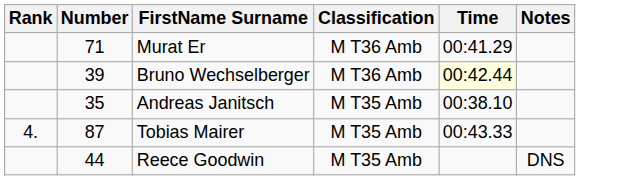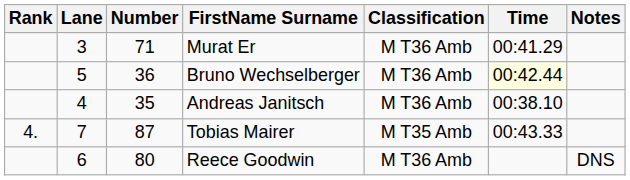 <table class="wikitable sortable" style="text-align:center">
 <tr>
 <th>Rank</th>
+<th>Lane</th>
 <th>Number</th>
 <th>FirstName Surname</th>
 <th>Classification</th>
 <th>Time</th>
 <th>Notes</th>
 </tr>
 <tr>
 <td></td>
+<td>3</td>
 <td>71</td>
 <td style="text-align:left"> Murat Er</td>
 <td>M T36 Amb</td>
 <td>00:41.29</td>
 <td></td>
 </tr>
 <tr>
 <td></td>
-<td>39</td>
+<td>5</td>
+<td>36</td>
 <td style="text-align:left"> Bruno Wechselberger</td>
 <td>M T36 Amb</td>
 <td style="background: lightyellow;">00:42.44</td>
 <td></td>
 </tr>
 <tr>
 <td></td>
+<td>4</td>
 <td>35</td>
 <td style="text-align:left"> Andreas Janitsch</td>
-<td>M T35 Amb</td>
+<td>M T36 Amb</td>
 <td>00:38.10</td>
 <td></td>
 </tr>
 <tr>
 <td>4.</td>
+<td>7</td>
 <td>87</td>
 <td style="text-align:left"> Tobias Mairer</td>
 <td>M T35 Amb</td>
 <td>00:43.33</td>
 <td></td>
 </tr>
 <tr>
 <td></td>
-<td>44</td>
+<td>6</td>
+<td>80</td>
 <td style="text-align:left"> Reece Goodwin</td>
-<td>M T35 Amb</td>
+<td>M T36 Amb</td>
 <td></td>
 <td>DNS</td>
 </tr>
 </table>
